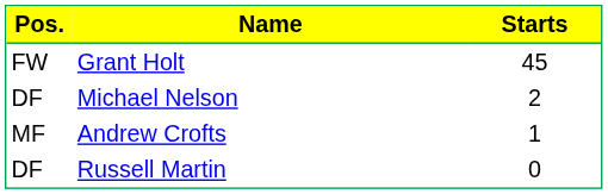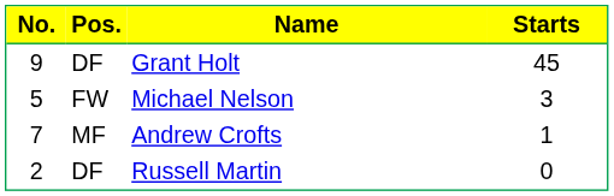 <table cellspacing="0" cellpadding="3" style="border:1px solid #00a050;font-size:90%">
 <tr bgcolor=yellow>
+<th width=10% style="border-bottom:1px solid #00a050" align="center"><span>No.</span></th>
 <th width=10% style="border-bottom:1px solid #00a050" align="center"><span>Pos.</span></th>
 <th width=60% style="border-bottom:1px solid #00a050" align="center"><span>Name</span></th>
 <th width=20% style="border-bottom:1px solid #00a050" align="center"><span>Starts</span></th>
 </tr>
 <tr>
-<td align="left">FW</td>
+<td align="center">9</td>
+<td align="left">DF</td>
 <td align="left"> <a href='#'>Grant Holt</a></td>
 <td align="center">45</td>
 </tr>
 <tr>
-<td align="left">DF</td>
+<td align="center">5</td>
+<td align="left">FW</td>
 <td align="left"> <a href='#'>Michael Nelson</a></td>
-<td align="center">2</td>
+<td align="center">3</td>
 </tr>
 <tr>
+<td align="center">7</td>
 <td align="left">MF</td>
 <td align="left"> <a href='#'>Andrew Crofts</a></td>
 <td align="center">1</td>
 </tr>
 <tr>
+<td align="center">2</td>
 <td align="left">DF</td>
 <td align="left"> <a href='#'>Russell Martin</a></td>
 <td align="center">0</td>
 </tr>
 </table>
